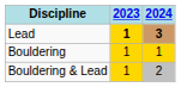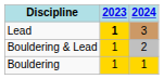 <table class="wikitable" style="text-align: center">
 <tr>
 <th style="background: #b0e0e6;">Discipline</th>
 <th style="background: #b0e0e6"><a href='#'>2023</a></th>
 <th style="background: #b0e0e6"><a href='#'>2024</a></th>
 </tr>
 <tr>
 <td align="left">Lead</td>
 <td style="background: Gold"><strong>1</strong></td>
-<td style="background: #cc9966"><strong>3</strong></td>
+<td style="background: #cc9966">3</td>
+</tr>
+<tr>
+<td align="left">Bouldering & Lead</td>
+<td style="background: Gold">1</td>
+<td style="background: Silver">2</td>
 </tr>
 <tr>
 <td align="left">Bouldering</td>
 <td style="background: Gold">1</td>
 <td style="background: Gold">1</td>
 </tr>
-<tr>
-<td align="left">Bouldering & Lead</td>
-<td style="background: Gold">1</td>
-<td style="background: Silver">2</td>
-</tr>
 </table>
